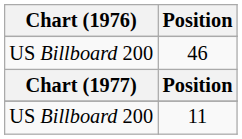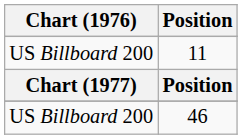 <table class="wikitable sortable">
 <tr>
 <th scope="col">Chart (1976)</th>
 <th scope="col">Position</th>
 </tr>
 <tr>
 </tr>
 <tr>
 <td>US <em>Billboard</em> 200</td>
-<td style="text-align:center;">46</td>
+<td style="text-align:center;">11</td>
 </tr>
 <tr>
 <th scope="col">Chart (1977)</th>
 <th scope="col">Position</th>
 </tr>
 <tr>
 </tr>
 <tr>
 <td>US <em>Billboard</em> 200</td>
-<td style="text-align:center;">11</td>
+<td style="text-align:center;">46</td>
 </tr>
 </table>
